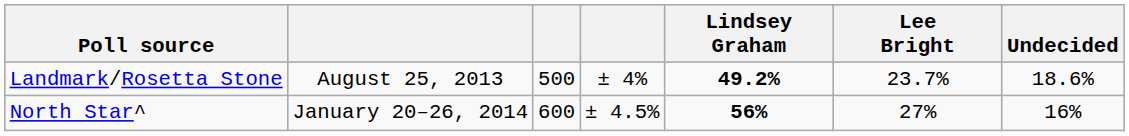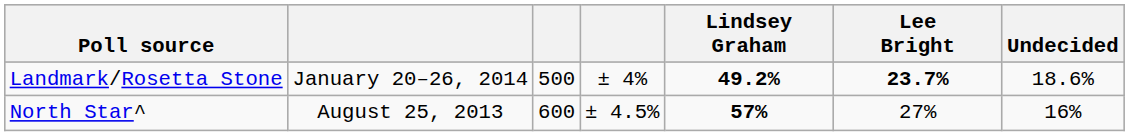 <table class="wikitable" style="text-align:center">
 <tr valign= bottom>
 <th>Poll source</th>
 <th></th>
 <th></th>
 <th></th>
 <th style="width:100px;">Lindsey<br>Graham</th>
 <th style="width:100px;">Lee<br>Bright</th>
 <th>Undecided</th>
 </tr>
 <tr>
 <td align=left><a href='#'>Landmark</a>/<a href='#'>Rosetta Stone</a></td>
-<td>August 25, 2013</td>
+<td>January 20–26, 2014</td>
 <td>500</td>
 <td>± 4%</td>
 <td><strong>49.2%</strong></td>
-<td>23.7%</td>
+<td><strong>23.7%</strong></td>
 <td>18.6%</td>
 </tr>
 <tr>
 <td align=left><a href='#'>North Star</a>^</td>
-<td>January 20–26, 2014</td>
+<td>August 25, 2013</td>
 <td>600</td>
 <td>± 4.5%</td>
-<td><strong>56%</strong></td>
+<td><strong>57%</strong></td>
 <td>27%</td>
 <td>16%</td>
 </tr>
 </table>
